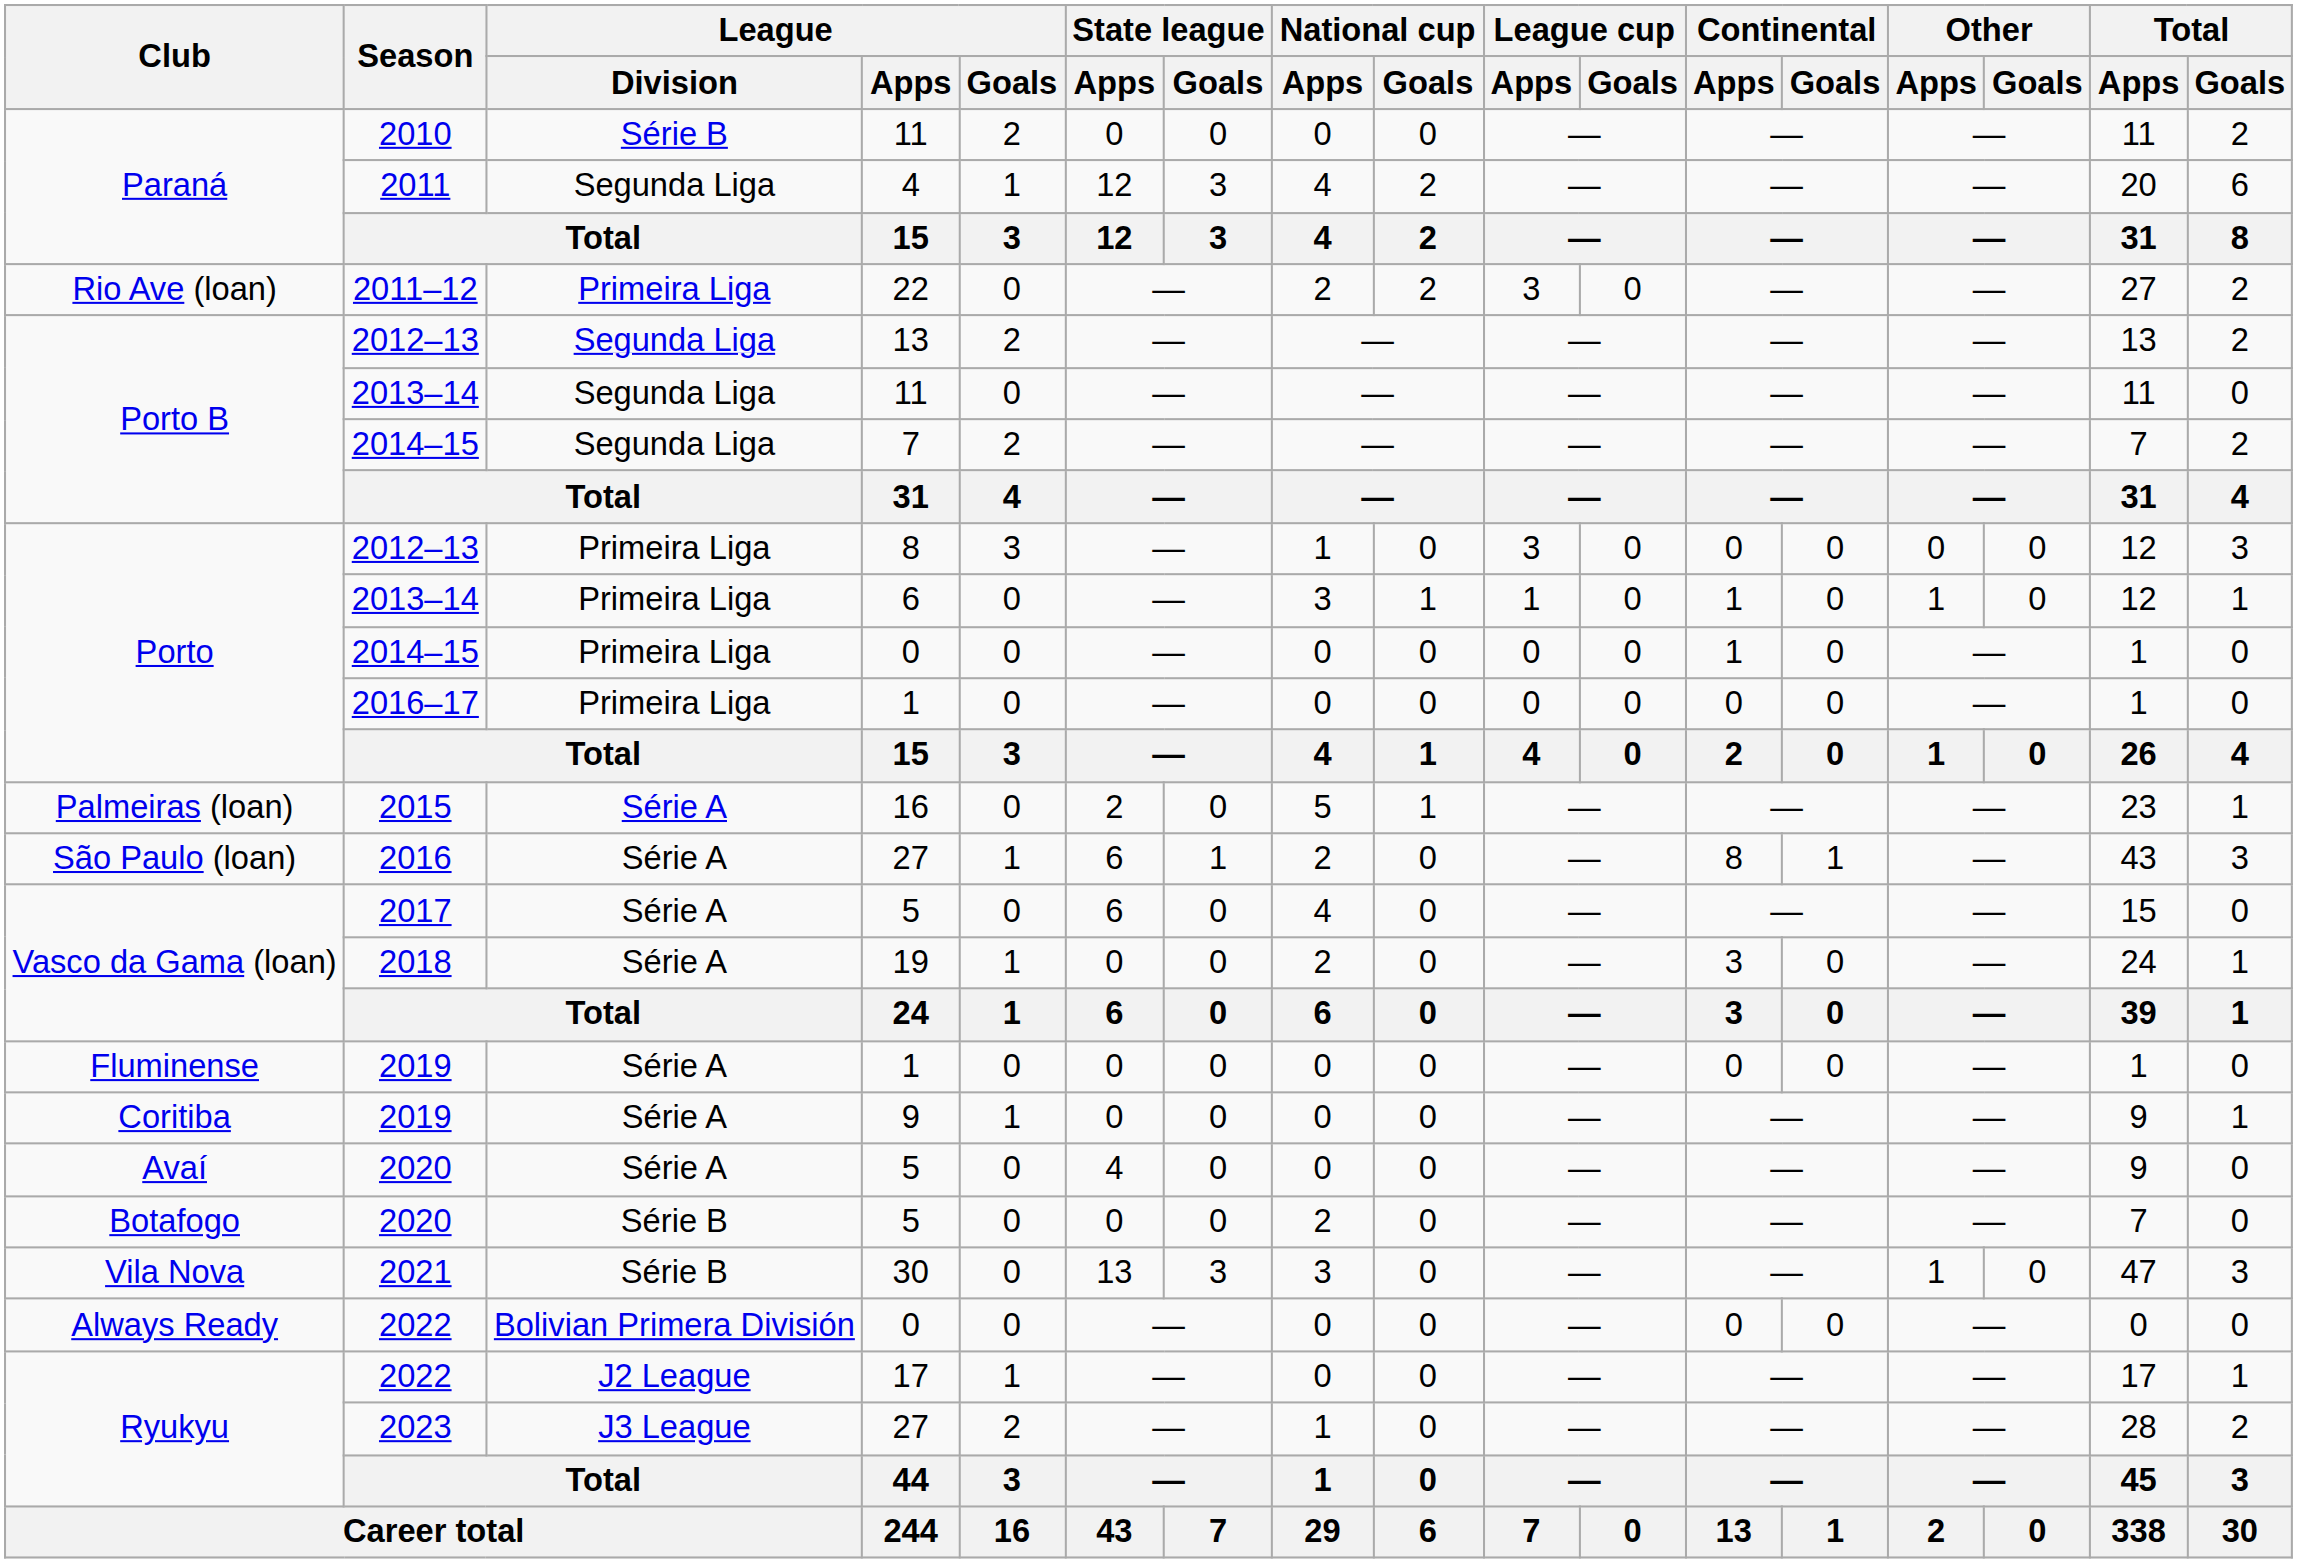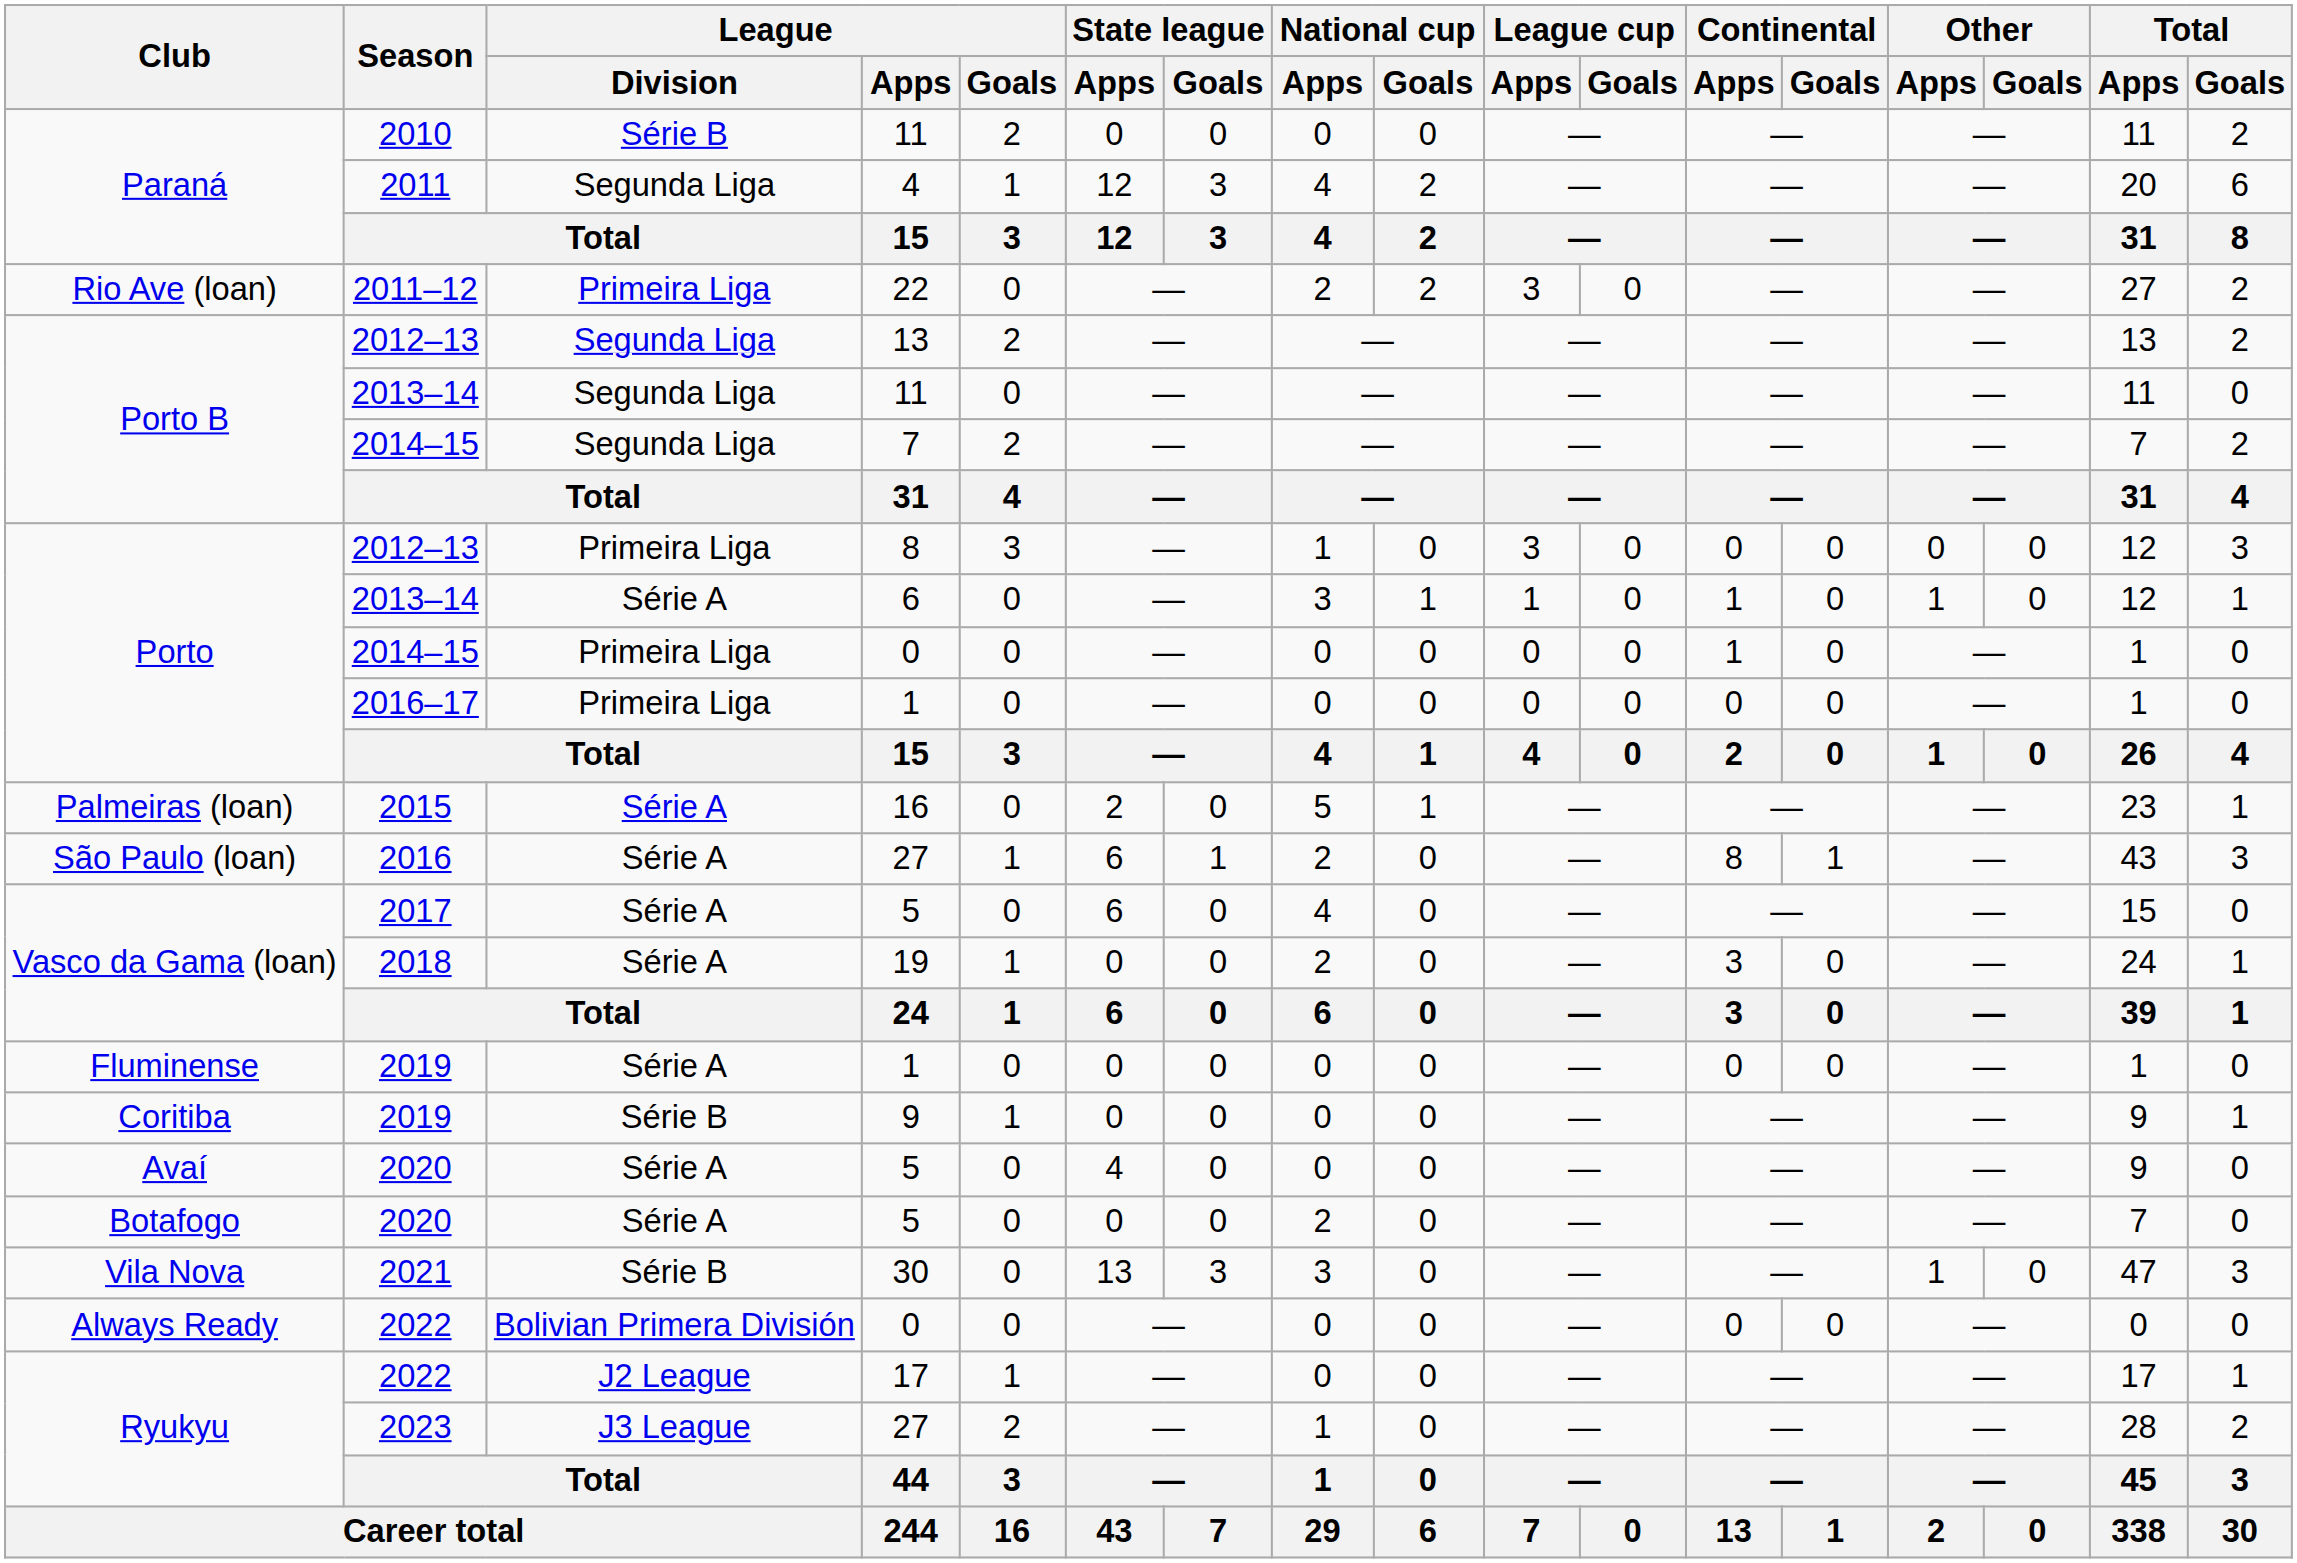 <table class="wikitable" style="text-align: center">
 <tr>
 <th rowspan="2">Club</th>
 <th rowspan="2">Season</th>
 <th colspan="3">League</th>
 <th colspan="2">State league</th>
 <th colspan="2">National cup</th>
 <th colspan="2">League cup</th>
 <th colspan="2">Continental</th>
 <th colspan="2">Other</th>
 <th colspan="2">Total</th>
 </tr>
 <tr>
 <th>Division</th>
 <th>Apps</th>
 <th>Goals</th>
 <th>Apps</th>
 <th>Goals</th>
 <th>Apps</th>
 <th>Goals</th>
 <th>Apps</th>
 <th>Goals</th>
 <th>Apps</th>
 <th>Goals</th>
 <th>Apps</th>
 <th>Goals</th>
 <th>Apps</th>
 <th>Goals</th>
 </tr>
 <tr>
 <td rowspan="3"><a href='#'>Paraná</a></td>
 <td><a href='#'>2010</a></td>
 <td><a href='#'>Série B</a></td>
 <td>11</td>
 <td>2</td>
 <td>0</td>
 <td>0</td>
 <td>0</td>
 <td>0</td>
 <td colspan="2">—</td>
 <td colspan="2">—</td>
 <td colspan="2">—</td>
 <td>11</td>
 <td>2</td>
 </tr>
 <tr>
 <td><a href='#'>2011</a></td>
 <td>Segunda Liga</td>
 <td>4</td>
 <td>1</td>
 <td>12</td>
 <td>3</td>
 <td>4</td>
 <td>2</td>
 <td colspan="2">—</td>
 <td colspan="2">—</td>
 <td colspan="2">—</td>
 <td>20</td>
 <td>6</td>
 </tr>
 <tr>
 <th colspan="2">Total</th>
 <th>15</th>
 <th>3</th>
 <th>12</th>
 <th>3</th>
 <th>4</th>
 <th>2</th>
 <th colspan="2">—</th>
 <th colspan="2">—</th>
 <th colspan="2">—</th>
 <th>31</th>
 <th>8</th>
 </tr>
 <tr>
 <td><a href='#'>Rio Ave</a> (loan)</td>
 <td><a href='#'>2011–12</a></td>
 <td><a href='#'>Primeira Liga</a></td>
 <td>22</td>
 <td>0</td>
 <td colspan="2">—</td>
 <td>2</td>
 <td>2</td>
 <td>3</td>
 <td>0</td>
 <td colspan="2">—</td>
 <td colspan="2">—</td>
 <td>27</td>
 <td>2</td>
 </tr>
 <tr>
 <td rowspan="4"><a href='#'>Porto B</a></td>
 <td><a href='#'>2012–13</a></td>
 <td><a href='#'>Segunda Liga</a></td>
 <td>13</td>
 <td>2</td>
 <td colspan="2">—</td>
 <td colspan="2">—</td>
 <td colspan="2">—</td>
 <td colspan="2">—</td>
 <td colspan="2">—</td>
 <td>13</td>
 <td>2</td>
 </tr>
 <tr>
 <td><a href='#'>2013–14</a></td>
 <td>Segunda Liga</td>
 <td>11</td>
 <td>0</td>
 <td colspan="2">—</td>
 <td colspan="2">—</td>
 <td colspan="2">—</td>
 <td colspan="2">—</td>
 <td colspan="2">—</td>
 <td>11</td>
 <td>0</td>
 </tr>
 <tr>
 <td><a href='#'>2014–15</a></td>
 <td>Segunda Liga</td>
 <td>7</td>
 <td>2</td>
 <td colspan="2">—</td>
 <td colspan="2">—</td>
 <td colspan="2">—</td>
 <td colspan="2">—</td>
 <td colspan="2">—</td>
 <td>7</td>
 <td>2</td>
 </tr>
 <tr>
 <th colspan="2">Total</th>
 <th>31</th>
 <th>4</th>
 <th colspan="2">—</th>
 <th colspan="2">—</th>
 <th colspan="2">—</th>
 <th colspan="2">—</th>
 <th colspan="2">—</th>
 <th>31</th>
 <th>4</th>
 </tr>
 <tr>
 <td rowspan="5"><a href='#'>Porto</a></td>
 <td><a href='#'>2012–13</a></td>
 <td>Primeira Liga</td>
 <td>8</td>
 <td>3</td>
 <td colspan="2">—</td>
 <td>1</td>
 <td>0</td>
 <td>3</td>
 <td>0</td>
 <td>0</td>
 <td>0</td>
 <td>0</td>
 <td>0</td>
 <td>12</td>
 <td>3</td>
 </tr>
 <tr>
 <td><a href='#'>2013–14</a></td>
-<td>Primeira Liga</td>
+<td>Série A</td>
 <td>6</td>
 <td>0</td>
 <td colspan="2">—</td>
 <td>3</td>
 <td>1</td>
 <td>1</td>
 <td>0</td>
 <td>1</td>
 <td>0</td>
 <td>1</td>
 <td>0</td>
 <td>12</td>
 <td>1</td>
 </tr>
 <tr>
 <td><a href='#'>2014–15</a></td>
 <td>Primeira Liga</td>
 <td>0</td>
 <td>0</td>
 <td colspan="2">—</td>
 <td>0</td>
 <td>0</td>
 <td>0</td>
 <td>0</td>
 <td>1</td>
 <td>0</td>
 <td colspan="2">—</td>
 <td>1</td>
 <td>0</td>
 </tr>
 <tr>
 <td><a href='#'>2016–17</a></td>
 <td>Primeira Liga</td>
 <td>1</td>
 <td>0</td>
 <td colspan="2">—</td>
 <td>0</td>
 <td>0</td>
 <td>0</td>
 <td>0</td>
 <td>0</td>
 <td>0</td>
 <td colspan="2">—</td>
 <td>1</td>
 <td>0</td>
 </tr>
 <tr>
 <th colspan="2">Total</th>
 <th>15</th>
 <th>3</th>
 <th colspan="2">—</th>
 <th>4</th>
 <th>1</th>
 <th>4</th>
 <th>0</th>
 <th>2</th>
 <th>0</th>
 <th>1</th>
 <th>0</th>
 <th>26</th>
 <th>4</th>
 </tr>
 <tr>
 <td><a href='#'>Palmeiras</a> (loan)</td>
 <td><a href='#'>2015</a></td>
 <td><a href='#'>Série A</a></td>
 <td>16</td>
 <td>0</td>
 <td>2</td>
 <td>0</td>
 <td>5</td>
 <td>1</td>
 <td colspan="2">—</td>
 <td colspan="2">—</td>
 <td colspan="2">—</td>
 <td>23</td>
 <td>1</td>
 </tr>
 <tr>
 <td><a href='#'>São Paulo</a> (loan)</td>
 <td><a href='#'>2016</a></td>
 <td>Série A</td>
 <td>27</td>
 <td>1</td>
 <td>6</td>
 <td>1</td>
 <td>2</td>
 <td>0</td>
 <td colspan="2">—</td>
 <td>8</td>
 <td>1</td>
 <td colspan="2">—</td>
 <td>43</td>
 <td>3</td>
 </tr>
 <tr>
 <td rowspan="3"><a href='#'>Vasco da Gama</a> (loan)</td>
 <td><a href='#'>2017</a></td>
 <td>Série A</td>
 <td>5</td>
 <td>0</td>
 <td>6</td>
 <td>0</td>
 <td>4</td>
 <td>0</td>
 <td colspan="2">—</td>
 <td colspan="2">—</td>
 <td colspan="2">—</td>
 <td>15</td>
 <td>0</td>
 </tr>
 <tr>
 <td><a href='#'>2018</a></td>
 <td>Série A</td>
 <td>19</td>
 <td>1</td>
 <td>0</td>
 <td>0</td>
 <td>2</td>
 <td>0</td>
 <td colspan="2">—</td>
 <td>3</td>
 <td>0</td>
 <td colspan="2">—</td>
 <td>24</td>
 <td>1</td>
 </tr>
 <tr>
 <th colspan="2">Total</th>
 <th>24</th>
 <th>1</th>
 <th>6</th>
 <th>0</th>
 <th>6</th>
 <th>0</th>
 <th colspan="2">—</th>
 <th>3</th>
 <th>0</th>
 <th colspan="2">—</th>
 <th>39</th>
 <th>1</th>
 </tr>
 <tr>
 <td><a href='#'>Fluminense</a></td>
 <td><a href='#'>2019</a></td>
 <td>Série A</td>
 <td>1</td>
 <td>0</td>
 <td>0</td>
 <td>0</td>
 <td>0</td>
 <td>0</td>
 <td colspan="2">—</td>
 <td>0</td>
 <td>0</td>
 <td colspan="2">—</td>
 <td>1</td>
 <td>0</td>
 </tr>
 <tr>
 <td><a href='#'>Coritiba</a></td>
 <td><a href='#'>2019</a></td>
-<td>Série A</td>
+<td>Série B</td>
 <td>9</td>
 <td>1</td>
 <td>0</td>
 <td>0</td>
 <td>0</td>
 <td>0</td>
 <td colspan="2">—</td>
 <td colspan="2">—</td>
 <td colspan="2">—</td>
 <td>9</td>
 <td>1</td>
 </tr>
 <tr>
 <td><a href='#'>Avaí</a></td>
 <td><a href='#'>2020</a></td>
 <td>Série A</td>
 <td>5</td>
 <td>0</td>
 <td>4</td>
 <td>0</td>
 <td>0</td>
 <td>0</td>
 <td colspan="2">—</td>
 <td colspan="2">—</td>
 <td colspan="2">—</td>
 <td>9</td>
 <td>0</td>
 </tr>
 <tr>
 <td><a href='#'>Botafogo</a></td>
 <td><a href='#'>2020</a></td>
-<td>Série B</td>
+<td>Série A</td>
 <td>5</td>
 <td>0</td>
 <td>0</td>
 <td>0</td>
 <td>2</td>
 <td>0</td>
 <td colspan="2">—</td>
 <td colspan="2">—</td>
 <td colspan="2">—</td>
 <td>7</td>
 <td>0</td>
 </tr>
 <tr>
 <td><a href='#'>Vila Nova</a></td>
 <td><a href='#'>2021</a></td>
 <td>Série B</td>
 <td>30</td>
 <td>0</td>
 <td>13</td>
 <td>3</td>
 <td>3</td>
 <td>0</td>
 <td colspan="2">—</td>
 <td colspan="2">—</td>
 <td>1</td>
 <td>0</td>
 <td>47</td>
 <td>3</td>
 </tr>
 <tr>
 <td><a href='#'>Always Ready</a></td>
 <td><a href='#'>2022</a></td>
 <td><a href='#'>Bolivian Primera División</a></td>
 <td>0</td>
 <td>0</td>
 <td colspan="2">—</td>
 <td>0</td>
 <td>0</td>
 <td colspan="2">—</td>
 <td>0</td>
 <td>0</td>
 <td colspan="2">—</td>
 <td>0</td>
 <td>0</td>
 </tr>
 <tr>
 <td rowspan="3"><a href='#'>Ryukyu</a></td>
 <td><a href='#'>2022</a></td>
 <td><a href='#'>J2 League</a></td>
 <td>17</td>
 <td>1</td>
 <td colspan="2">—</td>
 <td>0</td>
 <td>0</td>
 <td colspan="2">—</td>
 <td colspan="2">—</td>
 <td colspan="2">—</td>
 <td>17</td>
 <td>1</td>
 </tr>
 <tr>
 <td><a href='#'>2023</a></td>
 <td><a href='#'>J3 League</a></td>
 <td>27</td>
 <td>2</td>
 <td colspan="2">—</td>
 <td>1</td>
 <td>0</td>
 <td colspan="2">—</td>
 <td colspan="2">—</td>
 <td colspan="2">—</td>
 <td>28</td>
 <td>2</td>
 </tr>
 <tr>
 <th colspan="2">Total</th>
 <th>44</th>
 <th>3</th>
 <th colspan="2">—</th>
 <th>1</th>
 <th>0</th>
 <th colspan="2">—</th>
 <th colspan="2">—</th>
 <th colspan="2">—</th>
 <th>45</th>
 <th>3</th>
 </tr>
 <tr>
 <th colspan="3">Career total</th>
 <th>244</th>
 <th>16</th>
 <th>43</th>
 <th>7</th>
 <th>29</th>
 <th>6</th>
 <th>7</th>
 <th>0</th>
 <th>13</th>
 <th>1</th>
 <th>2</th>
 <th>0</th>
 <th>338</th>
 <th>30</th>
 </tr>
 </table>
